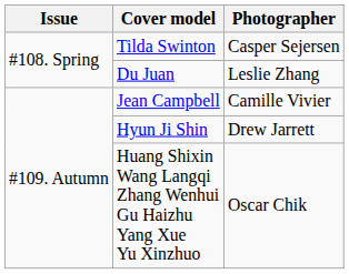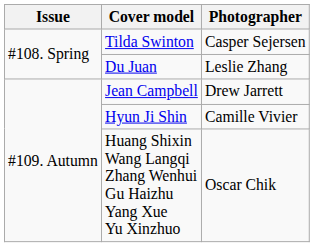 <table class="sortable wikitable">
 <tr>
 <th>Issue</th>
 <th>Cover model</th>
 <th>Photographer</th>
 </tr>
 <tr>
 <td rowspan="2">#108. Spring</td>
 <td><a href='#'>Tilda Swinton</a></td>
 <td>Casper Sejersen</td>
 </tr>
 <tr>
 <td><a href='#'>Du Juan</a></td>
 <td>Leslie Zhang</td>
 </tr>
 <tr>
 <td rowspan="3">#109. Autumn</td>
 <td><a href='#'>Jean Campbell</a></td>
-<td>Camille Vivier</td>
+<td>Drew Jarrett</td>
 </tr>
 <tr>
 <td><a href='#'>Hyun Ji Shin</a></td>
-<td>Drew Jarrett</td>
+<td>Camille Vivier</td>
 </tr>
 <tr>
 <td>Huang Shixin<br>Wang Langqi<br>Zhang Wenhui<br>Gu Haizhu<br>Yang Xue<br>Yu Xinzhuo</td>
 <td>Oscar Chik</td>
 </tr>
 </table>
